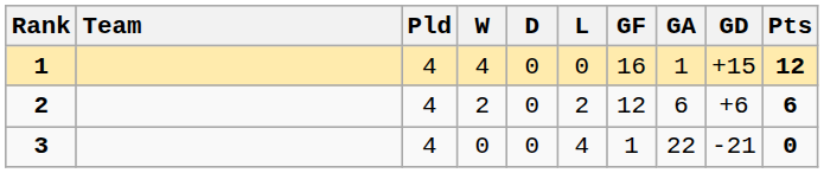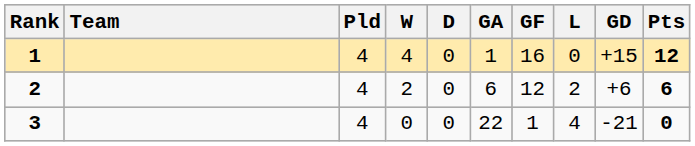 <table class="wikitable" style="text-align: center;">
 <tr>
 <th width=30>Rank</th>
 <th width=165 style="text-align:left;">Team</th>
 <th width=20>Pld</th>
 <th width=20>W</th>
 <th width=20>D</th>
+<th width=20>GA</th>
+<th width=20>GF</th>
 <th width=20>L</th>
-<th width=20>GF</th>
-<th width=20>GA</th>
 <th width=20>GD</th>
 <th width=20>Pts</th>
 </tr>
 <tr style="background:#ffebad;">
 <td><strong>1</strong></td>
 <td style="text-align:left;"></td>
 <td>4</td>
 <td>4</td>
 <td>0</td>
+<td>1</td>
+<td>16</td>
 <td>0</td>
-<td>16</td>
-<td>1</td>
 <td>+15</td>
 <td><strong>12</strong></td>
 </tr>
 <tr>
 <td><strong>2</strong></td>
 <td style="text-align:left;"></td>
 <td>4</td>
 <td>2</td>
 <td>0</td>
+<td>6</td>
+<td>12</td>
 <td>2</td>
-<td>12</td>
-<td>6</td>
 <td>+6</td>
 <td><strong>6</strong></td>
 </tr>
 <tr>
 <td><strong>3</strong></td>
 <td style="text-align:left;"></td>
 <td>4</td>
 <td>0</td>
 <td>0</td>
+<td>22</td>
+<td>1</td>
 <td>4</td>
-<td>1</td>
-<td>22</td>
 <td>-21</td>
 <td><strong>0</strong></td>
 </tr>
 </table>
